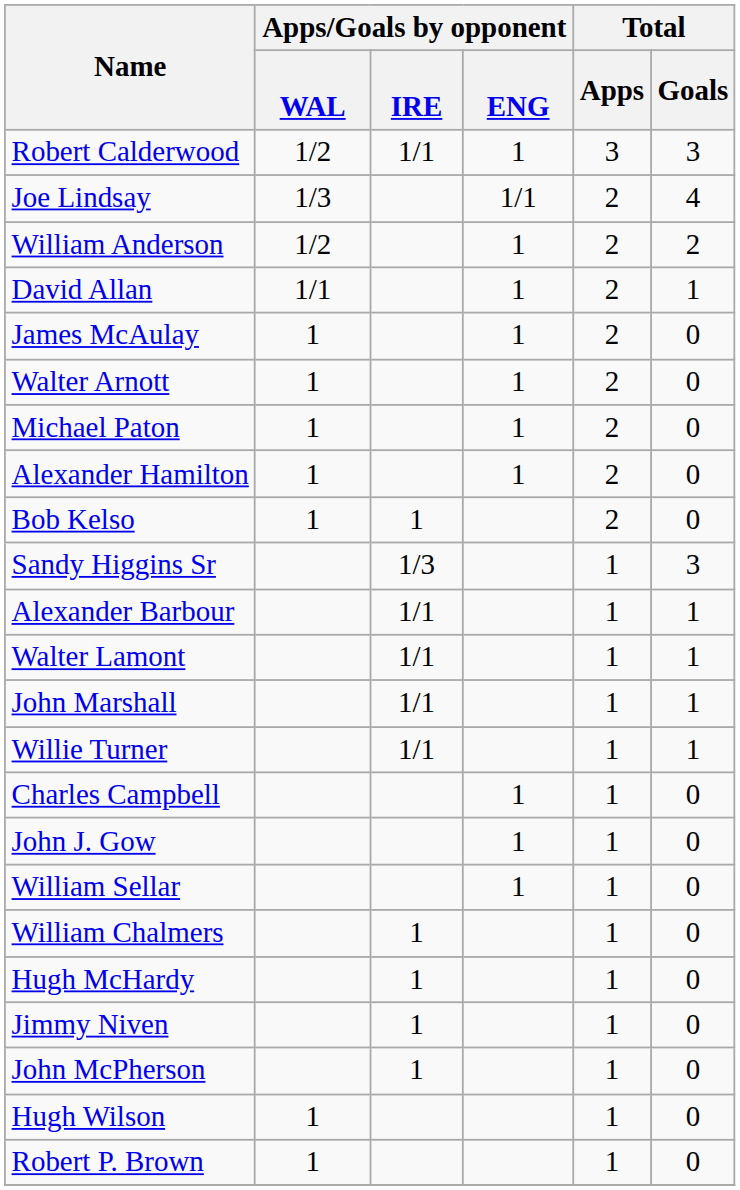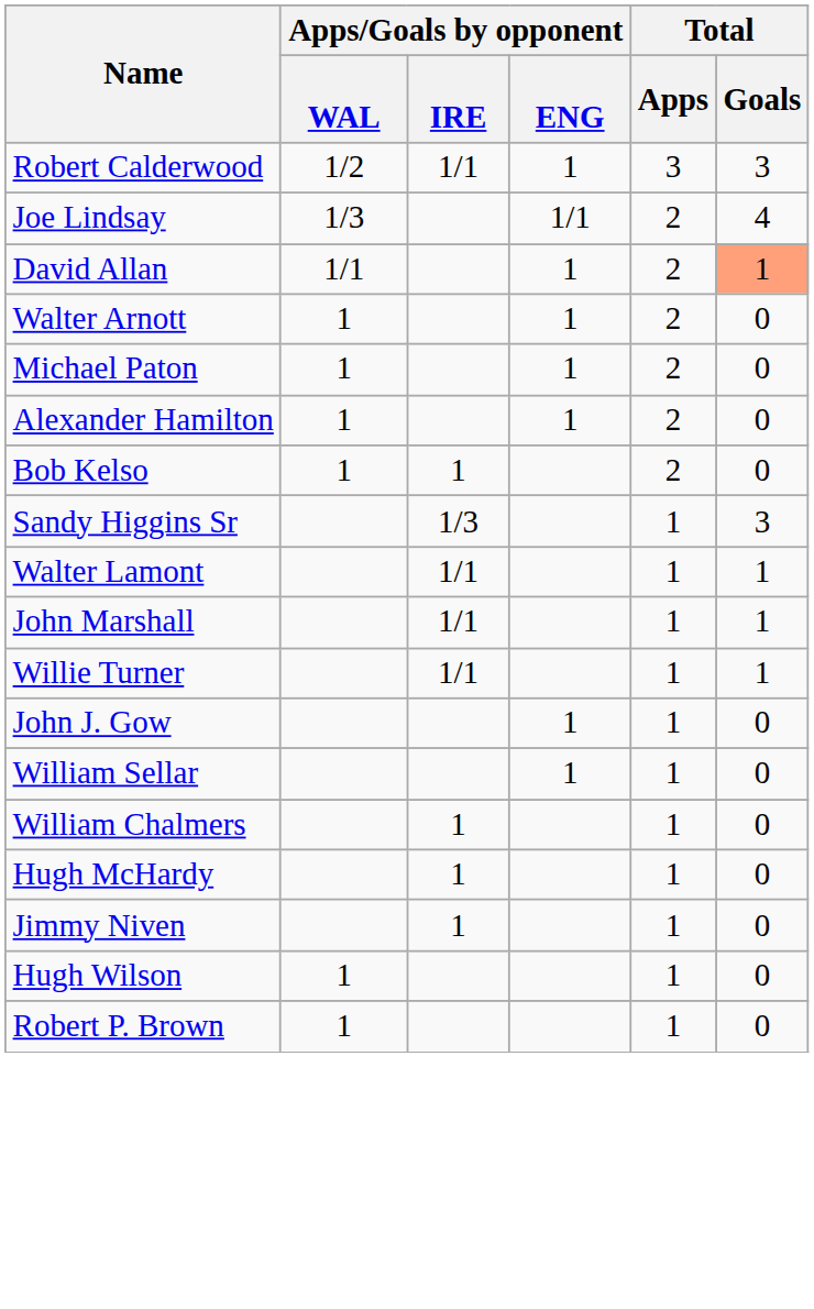 <table class="wikitable sortable" style="text-align: center;">
 <tr>
 <th rowspan=2>Name</th>
 <th colspan=3>Apps/Goals by opponent</th>
 <th colspan=2>Total</th>
 </tr>
 <tr>
 <th><br><a href='#'>WAL</a></th>
 <th><br><a href='#'>IRE</a></th>
 <th><br><a href='#'>ENG</a></th>
 <th>Apps</th>
 <th>Goals</th>
 </tr>
 <tr>
 <td align=left><a href='#'>Robert Calderwood</a></td>
 <td>1/2</td>
 <td>1/1</td>
 <td>1</td>
 <td>3</td>
 <td>3</td>
 </tr>
 <tr>
 <td align=left><a href='#'>Joe Lindsay</a></td>
 <td>1/3</td>
 <td></td>
 <td>1/1</td>
 <td>2</td>
 <td>4</td>
 </tr>
 <tr>
-<td align=left><a href='#'>William Anderson</a></td>
-<td>1/2</td>
-<td></td>
-<td>1</td>
-<td>2</td>
-<td>2</td>
-</tr>
-<tr>
 <td align=left><a href='#'>David Allan</a></td>
 <td>1/1</td>
 <td></td>
 <td>1</td>
 <td>2</td>
-<td>1</td>
-</tr>
-<tr>
-<td align=left><a href='#'>James McAulay</a></td>
-<td>1</td>
-<td></td>
-<td>1</td>
-<td>2</td>
-<td>0</td>
+<td style="background: lightsalmon;">1</td>
 </tr>
 <tr>
 <td align=left><a href='#'>Walter Arnott</a></td>
 <td>1</td>
 <td></td>
 <td>1</td>
 <td>2</td>
 <td>0</td>
 </tr>
 <tr>
 <td align=left><a href='#'>Michael Paton</a></td>
 <td>1</td>
 <td></td>
 <td>1</td>
 <td>2</td>
 <td>0</td>
 </tr>
 <tr>
 <td align=left><a href='#'>Alexander Hamilton</a></td>
 <td>1</td>
 <td></td>
 <td>1</td>
 <td>2</td>
 <td>0</td>
 </tr>
 <tr>
 <td align=left><a href='#'>Bob Kelso</a></td>
 <td>1</td>
 <td>1</td>
 <td></td>
 <td>2</td>
 <td>0</td>
 </tr>
 <tr>
 <td align=left><a href='#'>Sandy Higgins Sr</a></td>
 <td></td>
 <td>1/3</td>
 <td></td>
 <td>1</td>
 <td>3</td>
 </tr>
 <tr>
-<td align=left><a href='#'>Alexander Barbour</a></td>
-<td></td>
-<td>1/1</td>
-<td></td>
-<td>1</td>
-<td>1</td>
-</tr>
-<tr>
 <td align=left><a href='#'>Walter Lamont</a></td>
 <td></td>
 <td>1/1</td>
 <td></td>
 <td>1</td>
 <td>1</td>
 </tr>
 <tr>
 <td align=left><a href='#'>John Marshall</a></td>
 <td></td>
 <td>1/1</td>
 <td></td>
 <td>1</td>
 <td>1</td>
 </tr>
 <tr>
 <td align=left><a href='#'>Willie Turner</a></td>
 <td></td>
 <td>1/1</td>
 <td></td>
 <td>1</td>
 <td>1</td>
-</tr>
-<tr>
-<td align=left><a href='#'>Charles Campbell</a></td>
-<td></td>
-<td></td>
-<td>1</td>
-<td>1</td>
-<td>0</td>
 </tr>
 <tr>
 <td align=left><a href='#'>John J. Gow</a></td>
 <td></td>
 <td></td>
 <td>1</td>
 <td>1</td>
 <td>0</td>
 </tr>
 <tr>
 <td align=left><a href='#'>William Sellar</a></td>
 <td></td>
 <td></td>
 <td>1</td>
 <td>1</td>
 <td>0</td>
 </tr>
 <tr>
 <td align=left><a href='#'>William Chalmers</a></td>
 <td></td>
 <td>1</td>
 <td></td>
 <td>1</td>
 <td>0</td>
 </tr>
 <tr>
 <td align=left><a href='#'>Hugh McHardy</a></td>
 <td></td>
 <td>1</td>
 <td></td>
 <td>1</td>
 <td>0</td>
 </tr>
 <tr>
 <td align=left><a href='#'>Jimmy Niven</a></td>
 <td></td>
 <td>1</td>
 <td></td>
 <td>1</td>
 <td>0</td>
 </tr>
 <tr>
-<td align=left><a href='#'>John McPherson</a></td>
-<td></td>
-<td>1</td>
-<td></td>
-<td>1</td>
-<td>0</td>
-</tr>
-<tr>
 <td align=left><a href='#'>Hugh Wilson</a></td>
 <td>1</td>
 <td></td>
 <td></td>
 <td>1</td>
 <td>0</td>
 </tr>
 <tr>
 <td align=left><a href='#'>Robert P. Brown</a></td>
 <td>1</td>
 <td></td>
 <td></td>
 <td>1</td>
 <td>0</td>
 </tr>
 <tr>
 </tr>
 </table>
